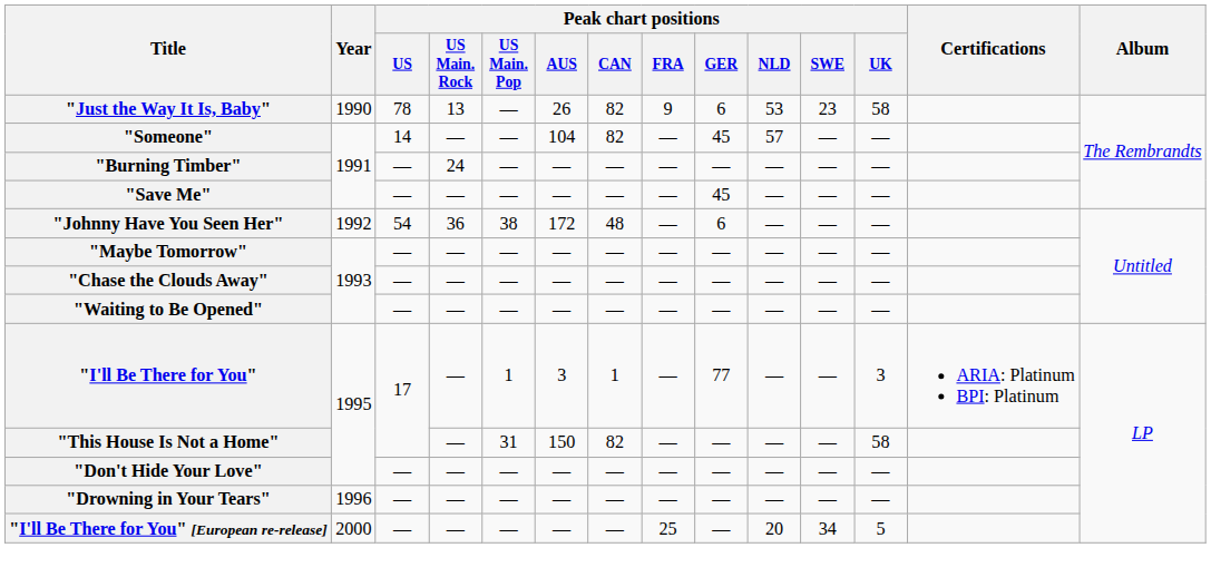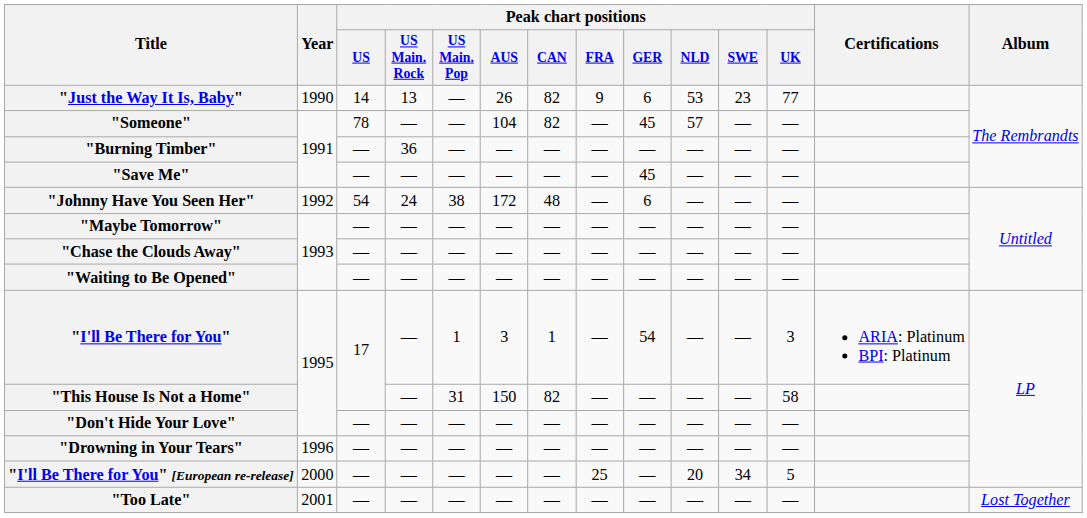 <table class="wikitable plainrowheaders">
 <tr>
 <th scope="col" rowspan="2">Title</th>
 <th scope="col" rowspan="2">Year</th>
 <th scope="col" colspan="10">Peak chart positions</th>
 <th scope="col" rowspan="2">Certifications</th>
 <th scope="col" rowspan="2">Album</th>
 </tr>
 <tr>
 <th style="width:3em;font-size:85%"><a href='#'>US</a><br></th>
 <th style="width:3em;font-size:85%"><a href='#'>US<br>Main.<br>Rock</a><br></th>
 <th style="width:3em;font-size:85%"><a href='#'>US<br>Main.<br>Pop</a><br></th>
 <th style="width:3em;font-size:85%"><a href='#'>AUS</a><br></th>
 <th style="width:3em;font-size:85%"><a href='#'>CAN</a><br></th>
 <th style="width:3em;font-size:85%"><a href='#'>FRA</a><br></th>
 <th style="width:3em;font-size:85%"><a href='#'>GER</a><br></th>
 <th style="width:3em;font-size:85%"><a href='#'>NLD</a><br></th>
 <th style="width:3em;font-size:85%"><a href='#'>SWE</a><br></th>
 <th style="width:3em;font-size:85%"><a href='#'>UK</a><br></th>
 </tr>
 <tr>
 <th scope="row">"<a href='#'>Just the Way It Is, Baby</a>"</th>
 <td align="center">1990</td>
-<td align="center">78</td>
+<td align="center">14</td>
 <td align="center">13</td>
 <td align="center">—</td>
 <td align="center">26</td>
 <td align="center">82</td>
 <td align="center">9</td>
 <td align="center">6</td>
 <td align="center">53</td>
 <td align="center">23</td>
-<td align="center">58</td>
+<td align="center">77</td>
 <td></td>
 <td align="center" rowspan="4"><em><a href='#'>The Rembrandts</a></em></td>
 </tr>
 <tr>
 <th scope="row">"Someone"</th>
 <td align="center" rowspan=3>1991</td>
-<td align="center">14</td>
+<td align="center">78</td>
 <td align="center">—</td>
 <td align="center">—</td>
 <td align="center">104</td>
 <td align="center">82</td>
 <td align="center">—</td>
 <td align="center">45</td>
 <td align="center">57</td>
 <td align="center">—</td>
 <td align="center">—</td>
 <td></td>
 </tr>
 <tr>
 <th scope="row">"Burning Timber"</th>
 <td align="center">—</td>
-<td align="center">24</td>
+<td align="center">36</td>
 <td align="center">—</td>
 <td align="center">—</td>
 <td align="center">—</td>
 <td align="center">—</td>
 <td align="center">—</td>
 <td align="center">—</td>
 <td align="center">—</td>
 <td align="center">—</td>
 <td></td>
 </tr>
 <tr>
 <th scope="row">"Save Me"</th>
 <td align="center">—</td>
 <td align="center">—</td>
 <td align="center">—</td>
 <td align="center">—</td>
 <td align="center">—</td>
 <td align="center">—</td>
 <td align="center">45</td>
 <td align="center">—</td>
 <td align="center">—</td>
 <td align="center">—</td>
 <td></td>
 </tr>
 <tr>
 <th scope="row">"Johnny Have You Seen Her"</th>
 <td align="center">1992</td>
 <td align="center">54</td>
-<td align="center">36</td>
+<td align="center">24</td>
 <td align="center">38</td>
 <td align="center">172</td>
 <td align="center">48</td>
 <td align="center">—</td>
 <td align="center">6</td>
 <td align="center">—</td>
 <td align="center">—</td>
 <td align="center">—</td>
 <td></td>
 <td align="center" rowspan="4"><em><a href='#'>Untitled</a></em></td>
 </tr>
 <tr>
 <th scope="row">"Maybe Tomorrow"</th>
 <td align="center" rowspan=3>1993</td>
 <td align="center">—</td>
 <td align="center">—</td>
 <td align="center">—</td>
 <td align="center">—</td>
 <td align="center">—</td>
 <td align="center">—</td>
 <td align="center">—</td>
 <td align="center">—</td>
 <td align="center">—</td>
 <td align="center">—</td>
 <td></td>
 </tr>
 <tr>
 <th scope="row">"Chase the Clouds Away"</th>
 <td align="center">—</td>
 <td align="center">—</td>
 <td align="center">—</td>
 <td align="center">—</td>
 <td align="center">—</td>
 <td align="center">—</td>
 <td align="center">—</td>
 <td align="center">—</td>
 <td align="center">—</td>
 <td align="center">—</td>
 <td></td>
 </tr>
 <tr>
 <th scope="row">"Waiting to Be Opened"</th>
 <td align="center">—</td>
 <td align="center">—</td>
 <td align="center">—</td>
 <td align="center">—</td>
 <td align="center">—</td>
 <td align="center">—</td>
 <td align="center">—</td>
 <td align="center">—</td>
 <td align="center">—</td>
 <td align="center">—</td>
 <td></td>
 </tr>
 <tr>
 <th scope="row">"<a href='#'>I'll Be There for You</a>"</th>
 <td align="center" rowspan=3>1995</td>
 <td align="center" rowspan=2>17</td>
 <td align="center">—</td>
 <td align="center">1</td>
 <td align="center">3</td>
 <td align="center">1</td>
 <td align="center">—</td>
-<td align="center">77</td>
+<td align="center">54</td>
 <td align="center">—</td>
 <td align="center">—</td>
 <td align="center">3</td>
 <td><br><ul><li><a href='#'>ARIA</a>: Platinum</li><li><a href='#'>BPI</a>: Platinum</li></ul></td>
 <td align="center" rowspan="5"><em><a href='#'>LP</a></em></td>
 </tr>
 <tr>
 <th scope="row">"This House Is Not a Home"</th>
 <td align="center">—</td>
 <td align="center">31</td>
 <td align="center">150</td>
 <td align="center">82</td>
 <td align="center">—</td>
 <td align="center">—</td>
 <td align="center">—</td>
 <td align="center">—</td>
 <td align="center">58</td>
 <td></td>
 </tr>
 <tr>
 <th scope="row">"Don't Hide Your Love"</th>
 <td align="center">—</td>
 <td align="center">—</td>
 <td align="center">—</td>
 <td align="center">—</td>
 <td align="center">—</td>
 <td align="center">—</td>
 <td align="center">—</td>
 <td align="center">—</td>
 <td align="center">—</td>
 <td align="center">—</td>
 <td></td>
 </tr>
 <tr>
 <th scope="row">"Drowning in Your Tears"</th>
 <td align="center">1996</td>
 <td align="center">—</td>
 <td align="center">—</td>
 <td align="center">—</td>
 <td align="center">—</td>
 <td align="center">—</td>
 <td align="center">—</td>
 <td align="center">—</td>
 <td align="center">—</td>
 <td align="center">—</td>
 <td align="center">—</td>
 <td></td>
 </tr>
 <tr>
 <th scope="row">"<a href='#'>I'll Be There for You</a>" <small><em>[European re-release]</em></small></th>
 <td align="center">2000</td>
 <td align="center">—</td>
 <td align="center">—</td>
 <td align="center">—</td>
 <td align="center">—</td>
 <td align="center">—</td>
 <td align="center">25</td>
 <td align="center">—</td>
 <td align="center">20</td>
 <td align="center">34</td>
 <td align="center">5</td>
 <td></td>
 </tr>
+<tr>
+<th scope="row">"Too Late"</th>
+<td align="center">2001</td>
+<td align="center">—</td>
+<td align="center">—</td>
+<td align="center">—</td>
+<td align="center">—</td>
+<td align="center">—</td>
+<td align="center">—</td>
+<td align="center">—</td>
+<td align="center">—</td>
+<td align="center">—</td>
+<td align="center">—</td>
+<td></td>
+<td align="center"><em><a href='#'>Lost Together</a></em></td>
+</tr>
 </table>
